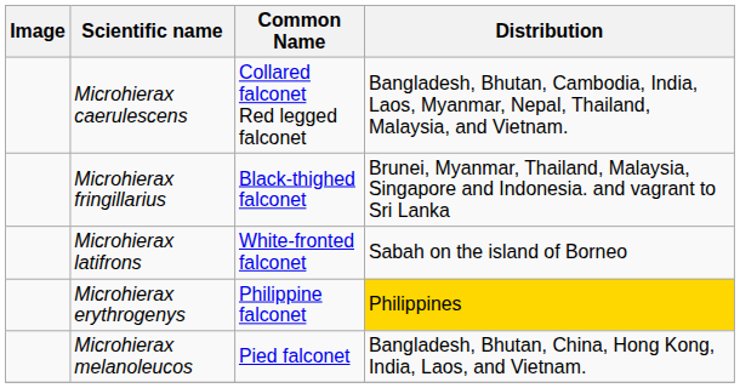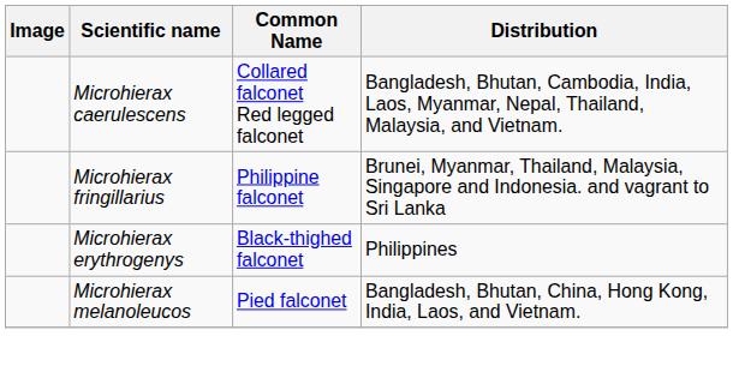 <table class="wikitable">
 <tr>
 <th>Image</th>
 <th>Scientific name</th>
 <th>Common Name</th>
 <th>Distribution</th>
 </tr>
 <tr>
 <td></td>
 <td><em>Microhierax caerulescens</em></td>
 <td><a href='#'>Collared falconet</a><br>Red legged falconet</td>
 <td>Bangladesh, Bhutan, Cambodia, India, Laos, Myanmar, Nepal, Thailand, Malaysia, and Vietnam.</td>
 </tr>
 <tr>
 <td></td>
 <td><em>Microhierax fringillarius</em></td>
-<td><a href='#'>Black-thighed falconet</a></td>
+<td><a href='#'>Philippine falconet</a></td>
 <td>Brunei, Myanmar, Thailand, Malaysia, Singapore and Indonesia. and vagrant to Sri Lanka</td>
 </tr>
 <tr>
 <td></td>
-<td><em>Microhierax latifrons</em></td>
-<td><a href='#'>White-fronted falconet</a></td>
-<td>Sabah on the island of Borneo</td>
-</tr>
-<tr>
-<td></td>
 <td><em>Microhierax erythrogenys</em></td>
-<td><a href='#'>Philippine falconet</a></td>
-<td style="background: gold;">Philippines</td>
+<td><a href='#'>Black-thighed falconet</a></td>
+<td>Philippines</td>
 </tr>
 <tr>
 <td></td>
 <td><em>Microhierax melanoleucos</em></td>
 <td><a href='#'>Pied falconet</a></td>
 <td>Bangladesh, Bhutan, China, Hong Kong, India, Laos, and Vietnam.</td>
 </tr>
 <tr>
 </tr>
 </table>
